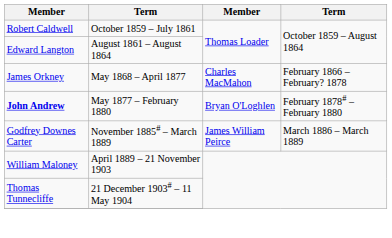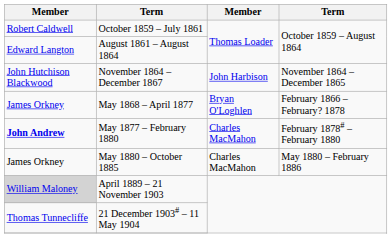 <table class="wikitable">
 <tr>
 <th>Member</th>
 <th>Term</th>
 <th>Member</th>
 <th>Term</th>
 </tr>
 <tr>
 <td><a href='#'>Robert Caldwell</a></td>
 <td>October 1859 – July 1861</td>
 <td rowspan = "2"><a href='#'>Thomas Loader</a></td>
 <td rowspan = "2">October 1859 – August 1864</td>
 </tr>
 <tr>
 <td><a href='#'>Edward Langton</a></td>
 <td>August 1861 – August 1864</td>
 </tr>
 <tr>
+<td><a href='#'>John Hutchison Blackwood</a></td>
+<td>November 1864 – December 1867</td>
+<td><a href='#'>John Harbison</a></td>
+<td>November 1864 – December 1865</td>
+</tr>
+<tr>
 <td><a href='#'>James Orkney</a></td>
 <td>May 1868 – April 1877</td>
-<td><a href='#'>Charles MacMahon</a></td>
+<td><a href='#'>Bryan O'Loghlen</a></td>
 <td>February 1866 – February? 1878</td>
 </tr>
 <tr>
 <td><strong><a href='#'>John Andrew</a></strong></td>
 <td>May 1877 – February 1880</td>
-<td><a href='#'>Bryan O'Loghlen</a></td>
+<td><a href='#'>Charles MacMahon</a></td>
 <td>February 1878<sup>#</sup> – February 1880</td>
 </tr>
 <tr>
-<td><a href='#'>Godfrey Downes Carter</a></td>
-<td>November 1885<sup>#</sup> – March 1889</td>
-<td><a href='#'>James William Peirce</a></td>
-<td>March 1886 – March 1889</td>
+<td>James Orkney</td>
+<td>May 1880 – October 1885</td>
+<td>Charles MacMahon</td>
+<td>May 1880 – February 1886</td>
 </tr>
 <tr>
-<td><a href='#'>William Maloney</a></td>
+<td style="background: lightgrey;"><a href='#'>William Maloney</a></td>
 <td>April 1889 – 21 November 1903</td>
 </tr>
 <tr>
 <td><a href='#'>Thomas Tunnecliffe</a></td>
 <td>21 December 1903<sup>#</sup> – 11 May 1904</td>
 </tr>
 <tr>
 </tr>
 </table>
